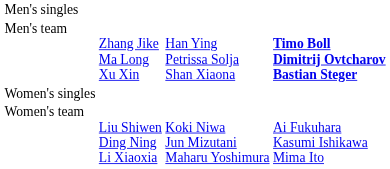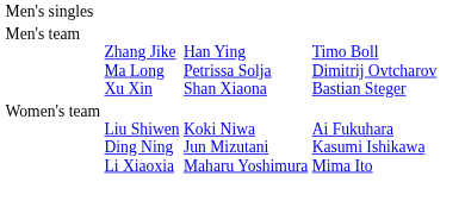 <table>
 <tr>
 <td>Men's singles <br></td>
 <td></td>
 <td></td>
 <td></td>
 </tr>
 <tr valign="top">
 <td>Men's team <br></td>
 <td><br><a href='#'>Zhang Jike</a><br><a href='#'>Ma Long</a><br><a href='#'>Xu Xin</a></td>
 <td><br><a href='#'>Han Ying</a><br><a href='#'>Petrissa Solja</a><br><a href='#'>Shan Xiaona</a></td>
-<td><strong><br><a href='#'>Timo Boll</a><br><a href='#'>Dimitrij Ovtcharov</a><br><a href='#'>Bastian Steger</a></strong></td>
-</tr>
-<tr>
-<td>Women's singles <br></td>
-<td></td>
-<td></td>
-<td></td>
+<td><br><a href='#'>Timo Boll</a><br><a href='#'>Dimitrij Ovtcharov</a><br><a href='#'>Bastian Steger</a></td>
 </tr>
 <tr valign="top">
 <td>Women's team <br></td>
 <td><br><a href='#'>Liu Shiwen</a><br><a href='#'>Ding Ning</a><br><a href='#'>Li Xiaoxia</a></td>
 <td><br><a href='#'>Koki Niwa</a><br><a href='#'>Jun Mizutani</a><br><a href='#'>Maharu Yoshimura</a></td>
 <td><br><a href='#'>Ai Fukuhara</a><br><a href='#'>Kasumi Ishikawa</a><br><a href='#'>Mima Ito</a></td>
 </tr>
 </table>
